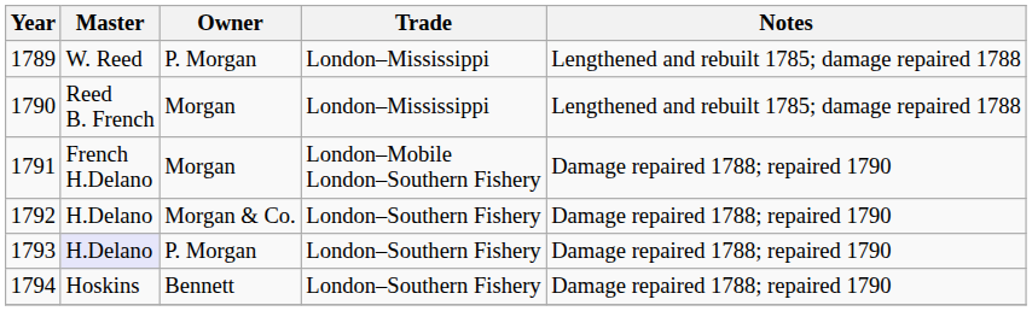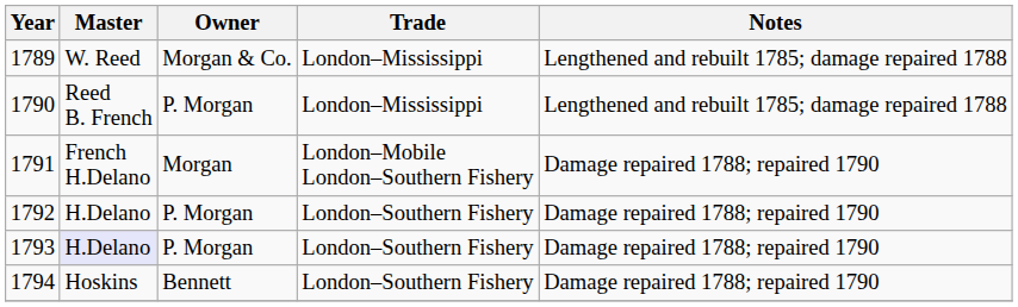 <table class="sortable wikitable">
 <tr>
 <th>Year</th>
 <th>Master</th>
 <th>Owner</th>
 <th>Trade</th>
 <th>Notes</th>
 </tr>
 <tr>
 <td>1789</td>
 <td>W. Reed</td>
-<td>P. Morgan</td>
+<td>Morgan & Co.</td>
 <td>London–Mississippi</td>
 <td>Lengthened and rebuilt 1785; damage repaired 1788</td>
 </tr>
 <tr>
 <td>1790</td>
 <td>Reed<br>B. French</td>
-<td>Morgan</td>
+<td>P. Morgan</td>
 <td>London–Mississippi</td>
 <td>Lengthened and rebuilt 1785; damage repaired 1788</td>
 </tr>
 <tr>
 <td>1791</td>
 <td>French<br>H.Delano</td>
 <td>Morgan</td>
 <td>London–Mobile<br>London–Southern Fishery</td>
 <td>Damage repaired 1788; repaired 1790</td>
 </tr>
 <tr>
 <td>1792</td>
 <td>H.Delano</td>
-<td>Morgan & Co.</td>
+<td>P. Morgan</td>
 <td>London–Southern Fishery</td>
 <td>Damage repaired 1788; repaired 1790</td>
 </tr>
 <tr>
 <td>1793</td>
 <td style="background: lavender;">H.Delano</td>
 <td>P. Morgan</td>
 <td>London–Southern Fishery</td>
 <td>Damage repaired 1788; repaired 1790</td>
 </tr>
 <tr>
 <td>1794</td>
 <td>Hoskins</td>
 <td>Bennett</td>
 <td>London–Southern Fishery</td>
 <td>Damage repaired 1788; repaired 1790</td>
 </tr>
 <tr>
 </tr>
 </table>
